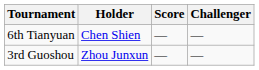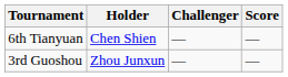 <table class="wikitable">
 <tr>
 <th>Tournament</th>
 <th>Holder</th>
+<th>Challenger</th>
 <th>Score</th>
-<th>Challenger</th>
 </tr>
 <tr>
 <td>6th Tianyuan</td>
 <td><a href='#'>Chen Shien</a></td>
 <td>—</td>
 <td>—</td>
 </tr>
 <tr>
 <td>3rd Guoshou</td>
 <td><a href='#'>Zhou Junxun</a></td>
 <td>—</td>
 <td>—</td>
 </tr>
 </table>
